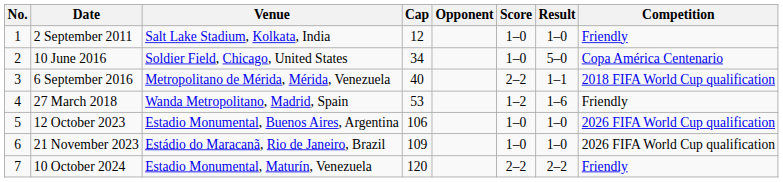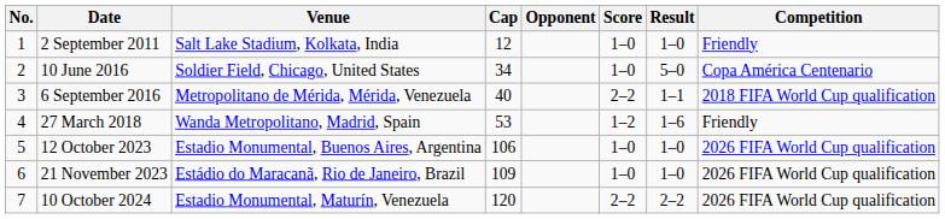 <table class="wikitable sortable">
 <tr>
 <th scope="col">No.</th>
 <th scope="col">Date</th>
 <th scope="col">Venue</th>
 <th scope="col">Cap</th>
 <th scope="col">Opponent</th>
 <th scope="col">Score</th>
 <th scope="col">Result</th>
 <th scope="col">Competition</th>
 </tr>
 <tr>
 <td align="center">1</td>
 <td>2 September 2011</td>
 <td><a href='#'>Salt Lake Stadium</a>, <a href='#'>Kolkata</a>, India</td>
 <td align="center">12</td>
 <td></td>
 <td align="center">1–0</td>
 <td align="center">1–0</td>
 <td><a href='#'>Friendly</a></td>
 </tr>
 <tr>
 <td align="center">2</td>
 <td>10 June 2016</td>
 <td><a href='#'>Soldier Field</a>, <a href='#'>Chicago</a>, United States</td>
 <td align="center">34</td>
 <td></td>
 <td align="center">1–0</td>
 <td align="center">5–0</td>
 <td><a href='#'>Copa América Centenario</a></td>
 </tr>
 <tr>
 <td align="center">3</td>
 <td>6 September 2016</td>
 <td><a href='#'>Metropolitano de Mérida</a>, <a href='#'>Mérida</a>, Venezuela</td>
 <td align="center">40</td>
 <td></td>
 <td align="center">2–2</td>
 <td align="center">1–1</td>
 <td><a href='#'>2018 FIFA World Cup qualification</a></td>
 </tr>
 <tr>
 <td align="center">4</td>
 <td>27 March 2018</td>
 <td><a href='#'>Wanda Metropolitano</a>, <a href='#'>Madrid</a>, Spain</td>
 <td align="center">53</td>
 <td></td>
 <td align="center">1–2</td>
 <td align="center">1–6</td>
 <td>Friendly</td>
 </tr>
 <tr>
 <td align="center">5</td>
 <td>12 October 2023</td>
 <td><a href='#'>Estadio Monumental</a>, <a href='#'>Buenos Aires</a>, Argentina</td>
 <td align="center">106</td>
 <td></td>
 <td align="center">1–0</td>
 <td align="center">1–0</td>
 <td><a href='#'>2026 FIFA World Cup qualification</a></td>
 </tr>
 <tr>
 <td align="center">6</td>
 <td>21 November 2023</td>
 <td><a href='#'>Estádio do Maracanã</a>, <a href='#'>Rio de Janeiro</a>, Brazil</td>
 <td align="center">109</td>
 <td></td>
 <td align="center">1–0</td>
 <td align="center">1–0</td>
 <td>2026 FIFA World Cup qualification</td>
 </tr>
 <tr>
 <td align="center">7</td>
 <td>10 October 2024</td>
 <td><a href='#'>Estadio Monumental</a>, <a href='#'>Maturín</a>, Venezuela</td>
 <td align="center">120</td>
 <td></td>
 <td align="center">2–2</td>
 <td align="center">2–2</td>
-<td><a href='#'>Friendly</a></td>
+<td>2026 FIFA World Cup qualification</td>
 </tr>
 </table>
